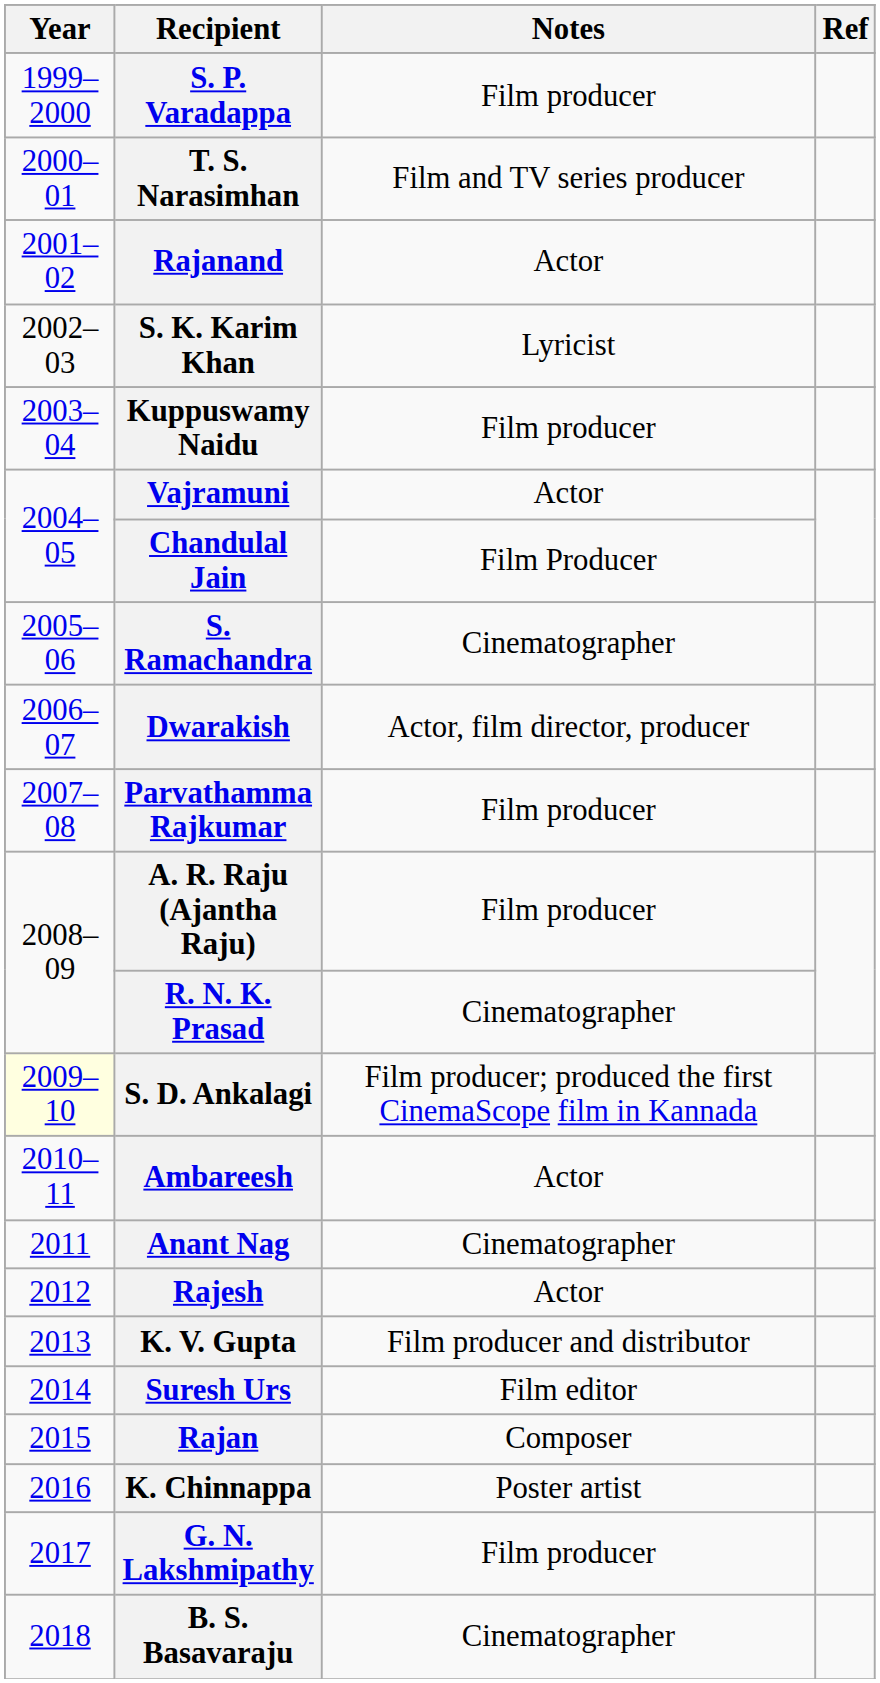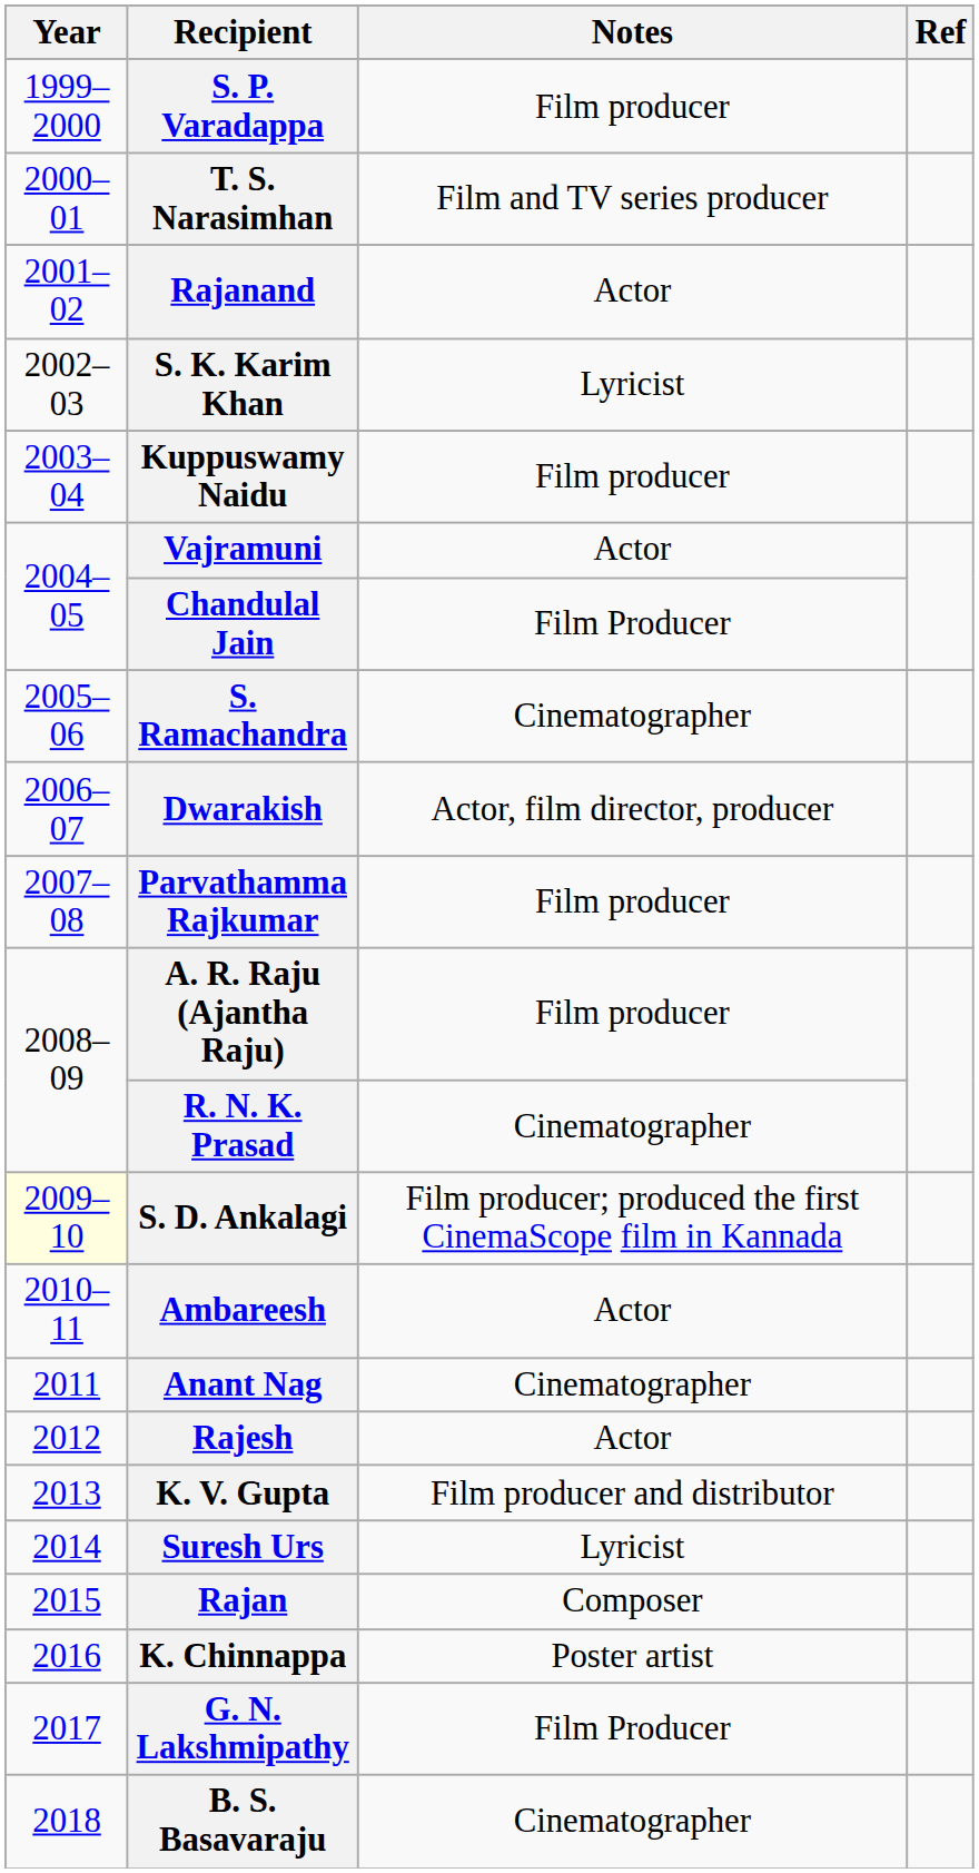 <table class="wikitable sortable">
 <tr>
 <th width=50>Year</th>
 <th width=100>Recipient</th>
 <th width=250>Notes</th>
 <th width=10>Ref</th>
 </tr>
 <tr>
 <td align="center" rowspan=1><a href='#'>1999–2000</a></td>
 <th scope="row"><a href='#'>S. P. Varadappa</a></th>
 <td align="center">Film producer</td>
 <td></td>
 </tr>
 <tr>
 <td align="center" rowspan=1><a href='#'>2000–01</a></td>
 <th scope="row">T. S. Narasimhan</th>
 <td align="center">Film and TV series producer</td>
 <td></td>
 </tr>
 <tr>
 <td align="center" rowspan=1><a href='#'>2001–02</a></td>
 <th scope="row"><a href='#'>Rajanand</a></th>
 <td align="center">Actor</td>
 <td></td>
 </tr>
 <tr>
 <td align="center" rowspan=1>2002–03</td>
 <th scope="row">S. K. Karim Khan</th>
 <td align="center">Lyricist</td>
 <td></td>
 </tr>
 <tr>
 <td align="center" rowspan=1><a href='#'>2003–04</a></td>
 <th scope="row">Kuppuswamy Naidu</th>
 <td align="center">Film producer</td>
 <td></td>
 </tr>
 <tr>
 <td align="center" rowspan=2><a href='#'>2004–05</a></td>
 <th scope="row"><a href='#'>Vajramuni</a></th>
 <td align="center">Actor</td>
 <td rowspan=2></td>
 </tr>
 <tr>
 <th scope="row"><a href='#'>Chandulal Jain</a></th>
 <td align="center">Film Producer</td>
 </tr>
 <tr>
 <td align="center" rowspan=1><a href='#'>2005–06</a></td>
 <th scope="row"><a href='#'>S. Ramachandra</a></th>
 <td align="center">Cinematographer</td>
 <td></td>
 </tr>
 <tr>
 <td align="center" rowspan=1><a href='#'>2006–07</a></td>
 <th scope="row"><a href='#'>Dwarakish</a></th>
 <td align="center">Actor, film director, producer</td>
 <td></td>
 </tr>
 <tr>
 <td align="center" rowspan=1><a href='#'>2007–08</a></td>
 <th scope="row"><a href='#'>Parvathamma Rajkumar</a></th>
 <td align="center">Film producer</td>
 <td></td>
 </tr>
 <tr>
 <td align="center" rowspan=2>2008–09</td>
 <th scope="row">A. R. Raju (Ajantha Raju)</th>
 <td align="center">Film producer</td>
 <td rowspan=2></td>
 </tr>
 <tr>
 <th scope="row"><a href='#'>R. N. K. Prasad</a></th>
 <td align="center">Cinematographer</td>
 </tr>
 <tr>
 <td align="center" rowspan=1 style="background: lightyellow;"><a href='#'>2009–10</a></td>
 <th scope="row">S. D. Ankalagi</th>
 <td align="center">Film producer; produced the first <a href='#'>CinemaScope</a> <a href='#'>film in Kannada</a></td>
 <td></td>
 </tr>
 <tr>
 <td align="center" rowspan=1><a href='#'>2010–11</a></td>
 <th scope="row"><a href='#'>Ambareesh</a></th>
 <td align="center">Actor</td>
 <td></td>
 </tr>
 <tr>
 <td align="center" rowspan=1><a href='#'>2011</a></td>
 <th scope="row"><a href='#'>Anant Nag</a></th>
 <td align="center">Cinematographer</td>
 <td></td>
 </tr>
 <tr>
 <td align="center" rowspan=1><a href='#'>2012</a></td>
 <th scope="row"><a href='#'>Rajesh</a></th>
 <td align="center">Actor</td>
 <td></td>
 </tr>
 <tr>
 <td align="center" rowspan=1><a href='#'>2013</a></td>
 <th scope="row">K. V. Gupta</th>
 <td align="center">Film producer and distributor</td>
 <td></td>
 </tr>
 <tr>
 <td align="center" rowspan=1><a href='#'>2014</a></td>
 <th scope="row"><a href='#'>Suresh Urs</a></th>
-<td align="center">Film editor</td>
+<td align="center">Lyricist</td>
 <td></td>
 </tr>
 <tr>
 <td align="center" rowspan=1><a href='#'>2015</a></td>
 <th scope="row"><a href='#'>Rajan</a></th>
 <td align="center">Composer</td>
 <td></td>
 </tr>
 <tr>
 <td align="center" rowspan=1><a href='#'>2016</a></td>
 <th scope="row">K. Chinnappa</th>
 <td align="center">Poster artist</td>
 <td></td>
 </tr>
 <tr>
 <td align="center" rowspan=1><a href='#'>2017</a></td>
 <th scope="row"><a href='#'>G. N. Lakshmipathy</a></th>
-<td align="center">Film producer</td>
+<td align="center">Film Producer</td>
 <td></td>
 </tr>
 <tr>
 <td align="center" rowspan=1><a href='#'>2018</a></td>
 <th scope="row">B. S. Basavaraju</th>
 <td align="center">Cinematographer</td>
 <td></td>
 </tr>
 </table>
